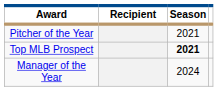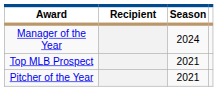 <table class="wikitable sortable plainrowheaders" style="text-align:center">
 <tr>
 <th scope="col" style="background-color:#ffffff; border-top:#004A8D 5px solid; border-bottom:#B9976A 5px solid" width="140px">Award</th>
 <th scope="col" style="background-color:#ffffff; border-top:#004A8D 5px solid; border-bottom:#B9976A 5px solid" width="100px">Recipient</th>
 <th scope="col" style="background-color:#ffffff; border-top:#004A8D 5px solid; border-bottom:#B9976A 5px solid">Season</th>
 <th class="unsortable" scope="col" style="background-color:#ffffff; border-top:#004A8D 5px solid; border-bottom:#B9976A 5px solid"></th>
 </tr>
 <tr>
+<td><a href='#'>Manager of the Year</a></td>
+<th scope="row" style="text-align:center"></th>
+<td>2024</td>
+<td></td>
+</tr>
+<tr>
+<td><a href='#'>Top MLB Prospect</a></td>
+<th scope="row" style="text-align:center"></th>
+<td>2021</td>
+<td></td>
+</tr>
+<tr>
 <td><a href='#'>Pitcher of the Year</a></td>
 <th scope="row" style="text-align:center"></th>
 <td>2021</td>
 <td></td>
 </tr>
-<tr>
-<td><a href='#'>Top MLB Prospect</a></td>
-<th scope="row" style="text-align:center"></th>
-<td><strong>2021</strong></td>
-<td></td>
-</tr>
-<tr>
-<td><a href='#'>Manager of the Year</a></td>
-<th scope="row" style="text-align:center"></th>
-<td>2024</td>
-<td></td>
-</tr>
 </table>
